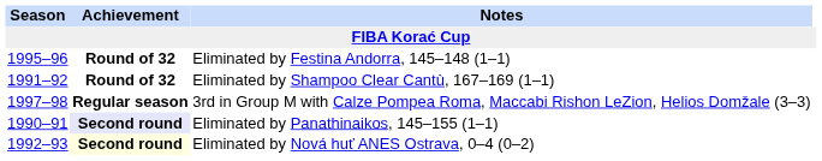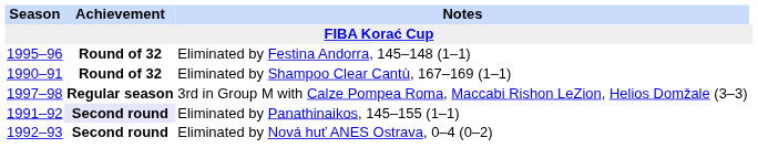 <table class="toccolours" border="0" cellpadding="2" cellspacing="0" align="left" style="margin:0.5em;">
 <tr bgcolor=#CADCFB>
 <th>Season</th>
 <th style="width:120px;">Achievement</th>
 <th>Notes</th>
 </tr>
 <tr>
 <th colspan="4" bgcolor=#EFEFEF><a href='#'>FIBA Korać Cup</a></th>
 </tr>
 <tr>
 <td align="center"><a href='#'>1995–96</a></td>
 <td align="center"><strong>Round of 32</strong></td>
 <td align="left">Eliminated by <a href='#'>Festina Andorra</a>, 145–148 (1–1)</td>
 </tr>
 <tr>
-<td align="center"><a href='#'>1991–92</a></td>
+<td align="center"><a href='#'>1990–91</a></td>
 <td align="center"><strong>Round of 32</strong></td>
 <td align="left">Eliminated by <a href='#'>Shampoo Clear Cantù</a>, 167–169 (1–1)</td>
 </tr>
 <tr>
 <td align="center"><a href='#'>1997–98</a></td>
 <td align="center"><strong>Regular season</strong></td>
 <td align="left">3rd in Group M with <a href='#'>Calze Pompea Roma</a>, <a href='#'>Maccabi Rishon LeZion</a>, <a href='#'>Helios Domžale</a> (3–3)</td>
 </tr>
 <tr>
-<td align="center"><a href='#'>1990–91</a></td>
+<td align="center"><a href='#'>1991–92</a></td>
 <td align="center" style="background: lavender;"><strong>Second round</strong></td>
 <td align="left">Eliminated by <a href='#'>Panathinaikos</a>, 145–155 (1–1)</td>
 </tr>
 <tr>
 <td align="center"><a href='#'>1992–93</a></td>
-<td align="center" style="background: lightyellow;"><strong>Second round</strong></td>
+<td align="center"><strong>Second round</strong></td>
 <td align="left">Eliminated by <a href='#'>Nová huť ANES Ostrava</a>, 0–4 (0–2)</td>
 <td></td>
 </tr>
 <tr>
 <td></td>
 </tr>
 </table>
